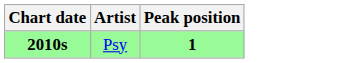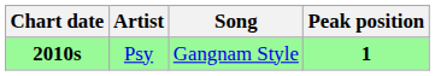 <table class="wikitable sortable" style="text-align:center">
 <tr>
 <th>Chart date</th>
 <th>Artist</th>
+<th>Song</th>
 <th>Peak position</th>
 </tr>
 <tr>
 <td style="background:palegreen"><strong>2010s</strong></td>
 <td style="background:palegreen"><a href='#'>Psy</a></td>
+<td style="background:palegreen"><a href='#'>Gangnam Style</a></td>
 <td style="background:palegreen"><span><strong>1</strong></span></td>
 </tr>
 </table>
